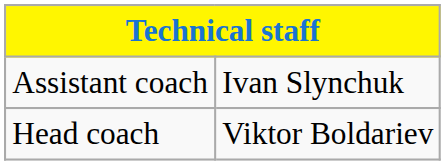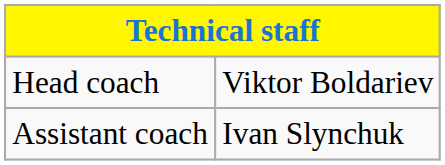 <table class=wikitable bgcolor="white" cellpadding="3" cellspacing="0" border="1" style="font-size: 95%; border-collapse: collapse;">
 <tr>
 <th colspan="2" style="margin:0.7em;color:#1974D2;text-align:center;background:#FFF600">Technical staff</th>
 </tr>
 <tr>
+<td align="left">Head coach</td>
+<td align="left"> Viktor Boldariev</td>
+</tr>
+<tr>
 <td align="left">Assistant coach</td>
 <td align="left"> Ivan Slynchuk</td>
 </tr>
-<tr>
-<td align="left">Head coach</td>
-<td align="left"> Viktor Boldariev</td>
-</tr>
 </table>
